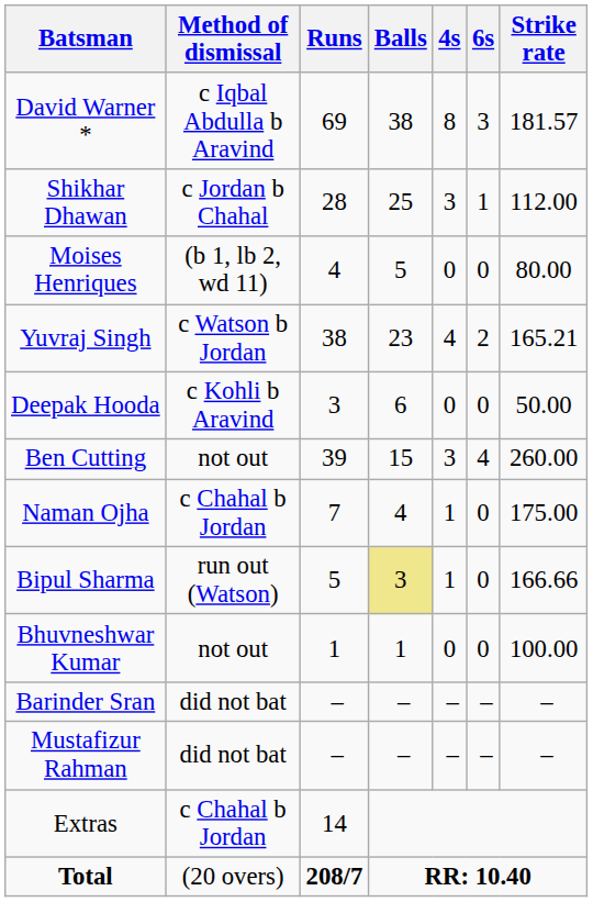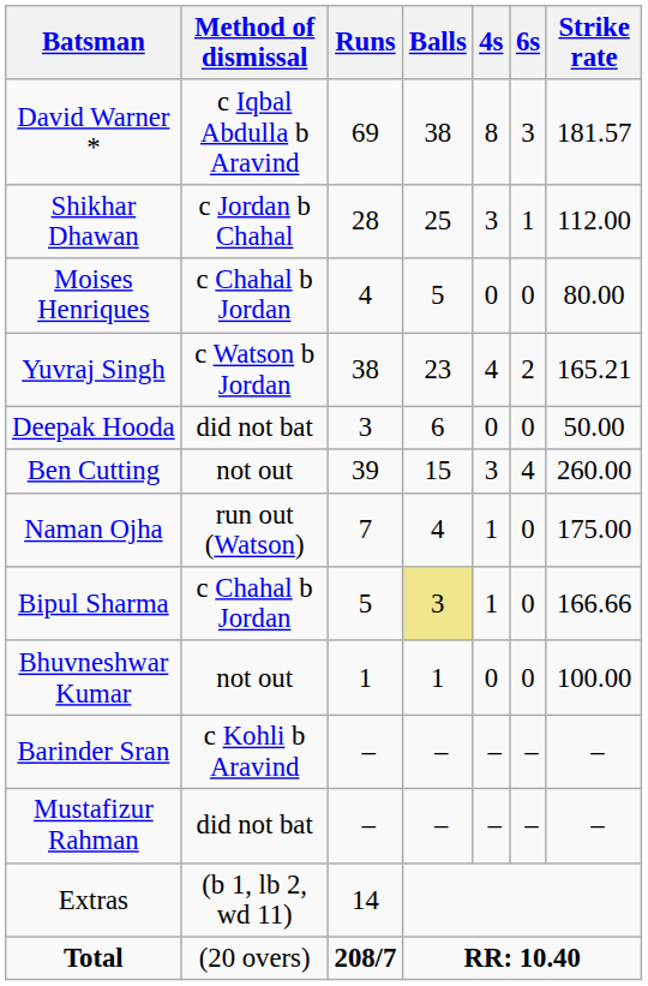 <table class="wikitable" style="text-align: center; width: 60%;">
 <tr>
 <th><a href='#'>Batsman</a></th>
 <th><a href='#'>Method of dismissal</a></th>
 <th><a href='#'>Runs</a></th>
 <th><a href='#'>Balls</a></th>
 <th><a href='#'>4s</a></th>
 <th><a href='#'>6s</a></th>
 <th><a href='#'>Strike rate</a></th>
 </tr>
 <tr>
 <td><a href='#'>David Warner</a> *</td>
 <td>c <a href='#'>Iqbal Abdulla</a> b <a href='#'>Aravind</a></td>
 <td>69</td>
 <td>38</td>
 <td>8</td>
 <td>3</td>
 <td>181.57</td>
 </tr>
 <tr>
 <td><a href='#'>Shikhar Dhawan</a></td>
 <td>c <a href='#'>Jordan</a> b <a href='#'>Chahal</a></td>
 <td>28</td>
 <td>25</td>
 <td>3</td>
 <td>1</td>
 <td>112.00</td>
 </tr>
 <tr>
 <td><a href='#'>Moises Henriques</a></td>
-<td>(b 1, lb 2, wd 11)</td>
+<td>c <a href='#'>Chahal</a> b <a href='#'>Jordan</a></td>
 <td>4</td>
 <td>5</td>
 <td>0</td>
 <td>0</td>
 <td>80.00</td>
 </tr>
 <tr>
 <td><a href='#'>Yuvraj Singh</a></td>
 <td>c <a href='#'>Watson</a> b <a href='#'>Jordan</a></td>
 <td>38</td>
 <td>23</td>
 <td>4</td>
 <td>2</td>
 <td>165.21</td>
 </tr>
 <tr>
 <td><a href='#'>Deepak Hooda</a></td>
-<td>c <a href='#'>Kohli</a> b <a href='#'>Aravind</a></td>
+<td>did not bat</td>
 <td>3</td>
 <td>6</td>
 <td>0</td>
 <td>0</td>
 <td>50.00</td>
 </tr>
 <tr>
 <td><a href='#'>Ben Cutting</a></td>
 <td>not out</td>
 <td>39</td>
 <td>15</td>
 <td>3</td>
 <td>4</td>
 <td>260.00</td>
 </tr>
 <tr>
 <td><a href='#'>Naman Ojha</a> </td>
-<td>c <a href='#'>Chahal</a> b <a href='#'>Jordan</a></td>
+<td>run out (<a href='#'>Watson</a>)</td>
 <td>7</td>
 <td>4</td>
 <td>1</td>
 <td>0</td>
 <td>175.00</td>
 </tr>
 <tr>
 <td><a href='#'>Bipul Sharma</a></td>
-<td>run out (<a href='#'>Watson</a>)</td>
+<td>c <a href='#'>Chahal</a> b <a href='#'>Jordan</a></td>
 <td>5</td>
 <td style="background: khaki;">3</td>
 <td>1</td>
 <td>0</td>
 <td>166.66</td>
 </tr>
 <tr>
 <td><a href='#'>Bhuvneshwar Kumar</a></td>
 <td>not out</td>
 <td>1</td>
 <td>1</td>
 <td>0</td>
 <td>0</td>
 <td>100.00</td>
 </tr>
 <tr>
 <td><a href='#'>Barinder Sran</a></td>
-<td>did not bat</td>
+<td>c <a href='#'>Kohli</a> b <a href='#'>Aravind</a></td>
 <td> –</td>
 <td> –</td>
 <td> –</td>
 <td> –</td>
 <td> –</td>
 </tr>
 <tr>
 <td><a href='#'>Mustafizur Rahman</a></td>
 <td>did not bat</td>
 <td> –</td>
 <td> –</td>
 <td> –</td>
 <td> –</td>
 <td> –</td>
 </tr>
 <tr>
 <td>Extras</td>
-<td>c <a href='#'>Chahal</a> b <a href='#'>Jordan</a></td>
+<td>(b 1, lb 2, wd 11)</td>
 <td>14</td>
 <td colspan="4"></td>
 </tr>
 <tr>
 <td><strong>Total</strong></td>
 <td>(20 overs)</td>
 <td><strong>208/7</strong></td>
 <td colspan="4"><strong>RR: 10.40</strong></td>
 </tr>
 </table>
